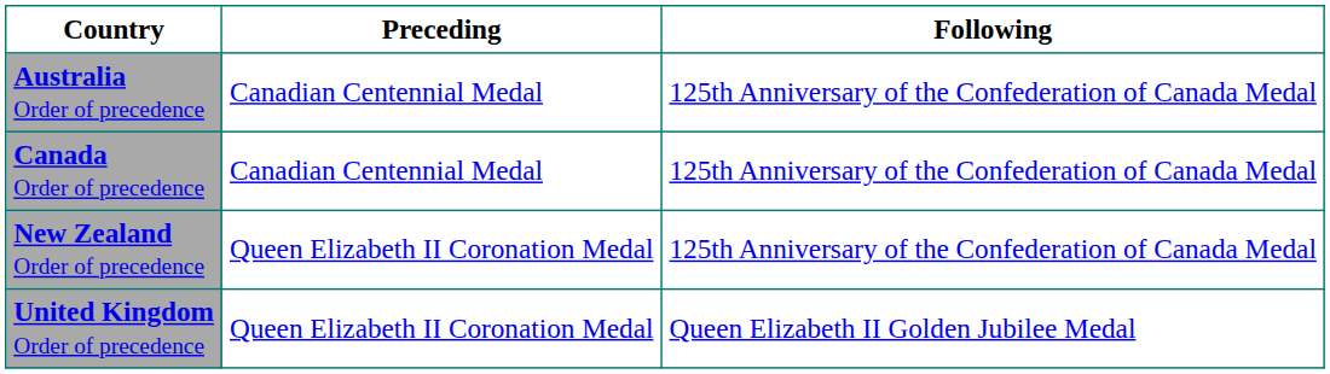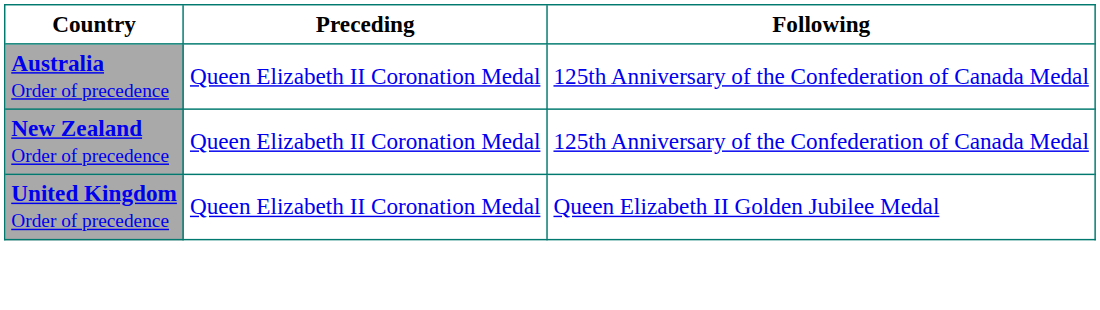 <table border="2" cellpadding="4" cellspacing="0" style="margin: 1em 1em 1em 0; background:white; border: 1px #01796F solid; border-collapse: collapse">
 <tr bgcolor="white">
 <td align="center"><strong>Country</strong></td>
 <td align="center"><strong>Preceding</strong></td>
 <td align="center"><strong>Following</strong></td>
 </tr>
 <tr>
 <td bgcolor="#A9A9A9"> <strong><a href='#'><span>Australia</span></a></strong><br><small><a href='#'><span>Order of precedence</span></a></small></td>
-<td><a href='#'>Canadian Centennial Medal</a></td>
-<td><a href='#'>125th Anniversary of the Confederation of Canada Medal</a></td>
-</tr>
-<tr>
-<td bgcolor="#A9A9A9"> <strong><a href='#'><span>Canada</span></a></strong><br><small><a href='#'><span>Order of precedence</span></a></small></td>
-<td><a href='#'>Canadian Centennial Medal</a></td>
+<td><a href='#'>Queen Elizabeth II Coronation Medal</a></td>
 <td><a href='#'>125th Anniversary of the Confederation of Canada Medal</a></td>
 </tr>
 <tr>
 <td bgcolor="#A9A9A9"> <strong><a href='#'><span>New Zealand</span></a></strong><br><small><a href='#'><span>Order of precedence</span></a></small></td>
 <td><a href='#'>Queen Elizabeth II Coronation Medal</a></td>
 <td><a href='#'>125th Anniversary of the Confederation of Canada Medal</a></td>
 </tr>
 <tr>
 <td bgcolor="#A9A9A9"> <strong><a href='#'><span>United Kingdom</span></a></strong><br><small><a href='#'><span>Order of precedence</span></a> </small></td>
 <td><a href='#'>Queen Elizabeth II Coronation Medal</a></td>
 <td><a href='#'>Queen Elizabeth II Golden Jubilee Medal</a></td>
 </tr>
 </table>
